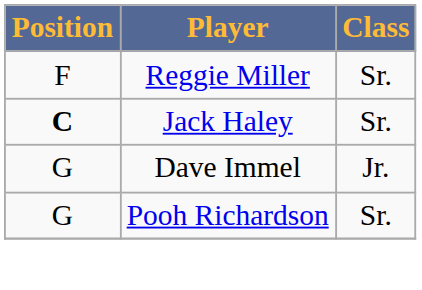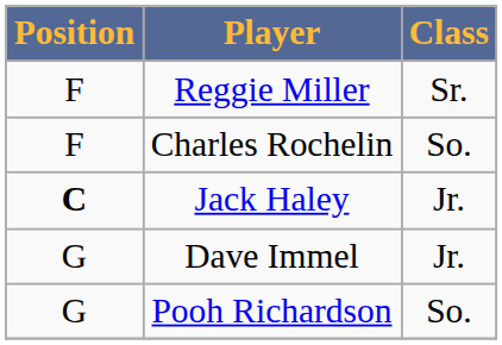 <table class="wikitable sortable sortable">
 <tr>
 <th style="background:#536895; color:#FEBB36">Position</th>
 <th style="background:#536895; color:#FEBB36">Player</th>
 <th style="background:#536895; color:#FEBB36">Class</th>
 </tr>
 <tr style="text-align: center">
 <td>F</td>
 <td><a href='#'>Reggie Miller</a></td>
 <td>Sr.</td>
 </tr>
 <tr style="text-align: center">
+<td>F</td>
+<td>Charles Rochelin</td>
+<td>So.</td>
+</tr>
+<tr style="text-align: center">
 <td><strong>C</strong></td>
 <td><a href='#'>Jack Haley</a></td>
-<td>Sr.</td>
+<td>Jr.</td>
 </tr>
 <tr style="text-align: center">
 <td>G</td>
 <td>Dave Immel</td>
 <td>Jr.</td>
 </tr>
 <tr style="text-align: center">
 <td>G</td>
 <td><a href='#'>Pooh Richardson</a></td>
-<td>Sr.</td>
+<td>So.</td>
 </tr>
 <tr style="text-align: center">
 </tr>
 </table>
